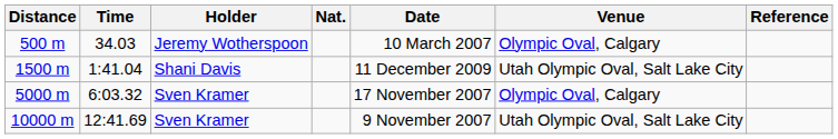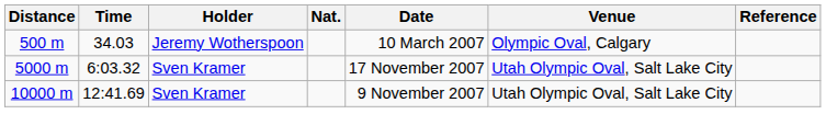 <table class="wikitable" border="1" style="text-align:center">
 <tr>
 <th>Distance</th>
 <th>Time</th>
 <th>Holder</th>
 <th>Nat.</th>
 <th>Date</th>
 <th>Venue</th>
 <th>Reference</th>
 </tr>
 <tr>
 <td><a href='#'>500 m</a></td>
 <td>34.03</td>
 <td align=left><a href='#'>Jeremy Wotherspoon</a></td>
 <td></td>
 <td align=right>10 March 2007</td>
 <td align=left><a href='#'>Olympic Oval</a>, Calgary</td>
 <td></td>
 </tr>
 <tr>
-<td><a href='#'>1500 m</a></td>
-<td>1:41.04</td>
-<td align=left><a href='#'>Shani Davis</a></td>
-<td></td>
-<td align=right>11 December 2009</td>
-<td align=left>Utah Olympic Oval, Salt Lake City</td>
-<td></td>
-</tr>
-<tr>
 <td><a href='#'>5000 m</a></td>
 <td>6:03.32</td>
 <td align=left><a href='#'>Sven Kramer</a></td>
 <td></td>
 <td align=right>17 November 2007</td>
-<td align=left><a href='#'>Olympic Oval</a>, Calgary</td>
+<td align=left><a href='#'>Utah Olympic Oval</a>, Salt Lake City</td>
 <td></td>
 </tr>
 <tr>
 <td><a href='#'>10000 m</a></td>
 <td>12:41.69</td>
 <td align=left><a href='#'>Sven Kramer</a></td>
 <td></td>
 <td align=right>9 November 2007</td>
 <td align=left>Utah Olympic Oval, Salt Lake City</td>
 <td></td>
 </tr>
 </table>
